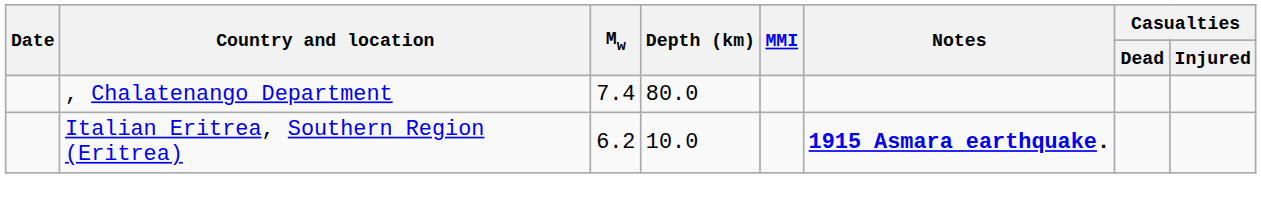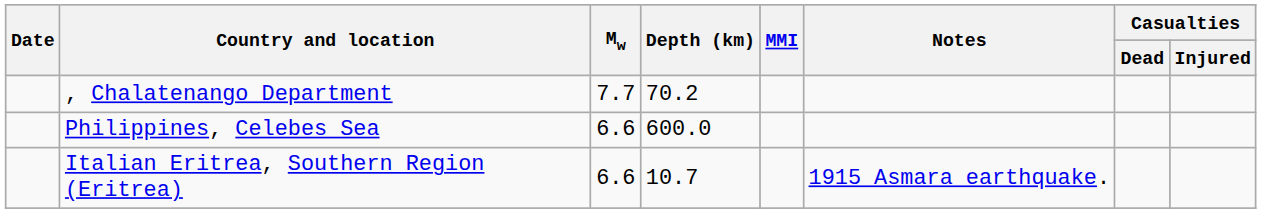 <table class="wikitable sortable sort-under" style="border:1px black; margin-left:1em;">
 <tr>
 <th rowspan="2"><small>Date</small></th>
 <th rowspan="2" style="width: 310px"><small>Country and location</small></th>
 <th rowspan="2"><small>M<sub>w</sub></small></th>
 <th rowspan="2"><small>Depth (km)</small></th>
 <th rowspan="2"><small><a href='#'>MMI</a></small></th>
 <th rowspan="2" class="unsortable"><small>Notes</small></th>
 <th colspan="2"><small>Casualties</small></th>
 </tr>
 <tr>
 <th><small>Dead</small></th>
 <th><small>Injured</small></th>
 </tr>
 <tr>
 <td></td>
 <td>, <a href='#'>Chalatenango Department</a></td>
-<td>7.4</td>
-<td>80.0</td>
+<td>7.7</td>
+<td>70.2</td>
+<td></td>
+<td></td>
+<td></td>
+<td></td>
+</tr>
+<tr>
+<td></td>
+<td> <a href='#'>Philippines</a>, <a href='#'>Celebes Sea</a></td>
+<td>6.6</td>
+<td>600.0</td>
 <td></td>
 <td></td>
 <td></td>
 <td></td>
 </tr>
 <tr>
 <td></td>
 <td> <a href='#'>Italian Eritrea</a>, <a href='#'>Southern Region (Eritrea)</a></td>
-<td>6.2</td>
-<td>10.0</td>
+<td>6.6</td>
+<td>10.7</td>
 <td></td>
-<td><strong><a href='#'>1915 Asmara earthquake</a>.</strong></td>
+<td><a href='#'>1915 Asmara earthquake</a>.</td>
 <td></td>
 <td></td>
 </tr>
 </table>
